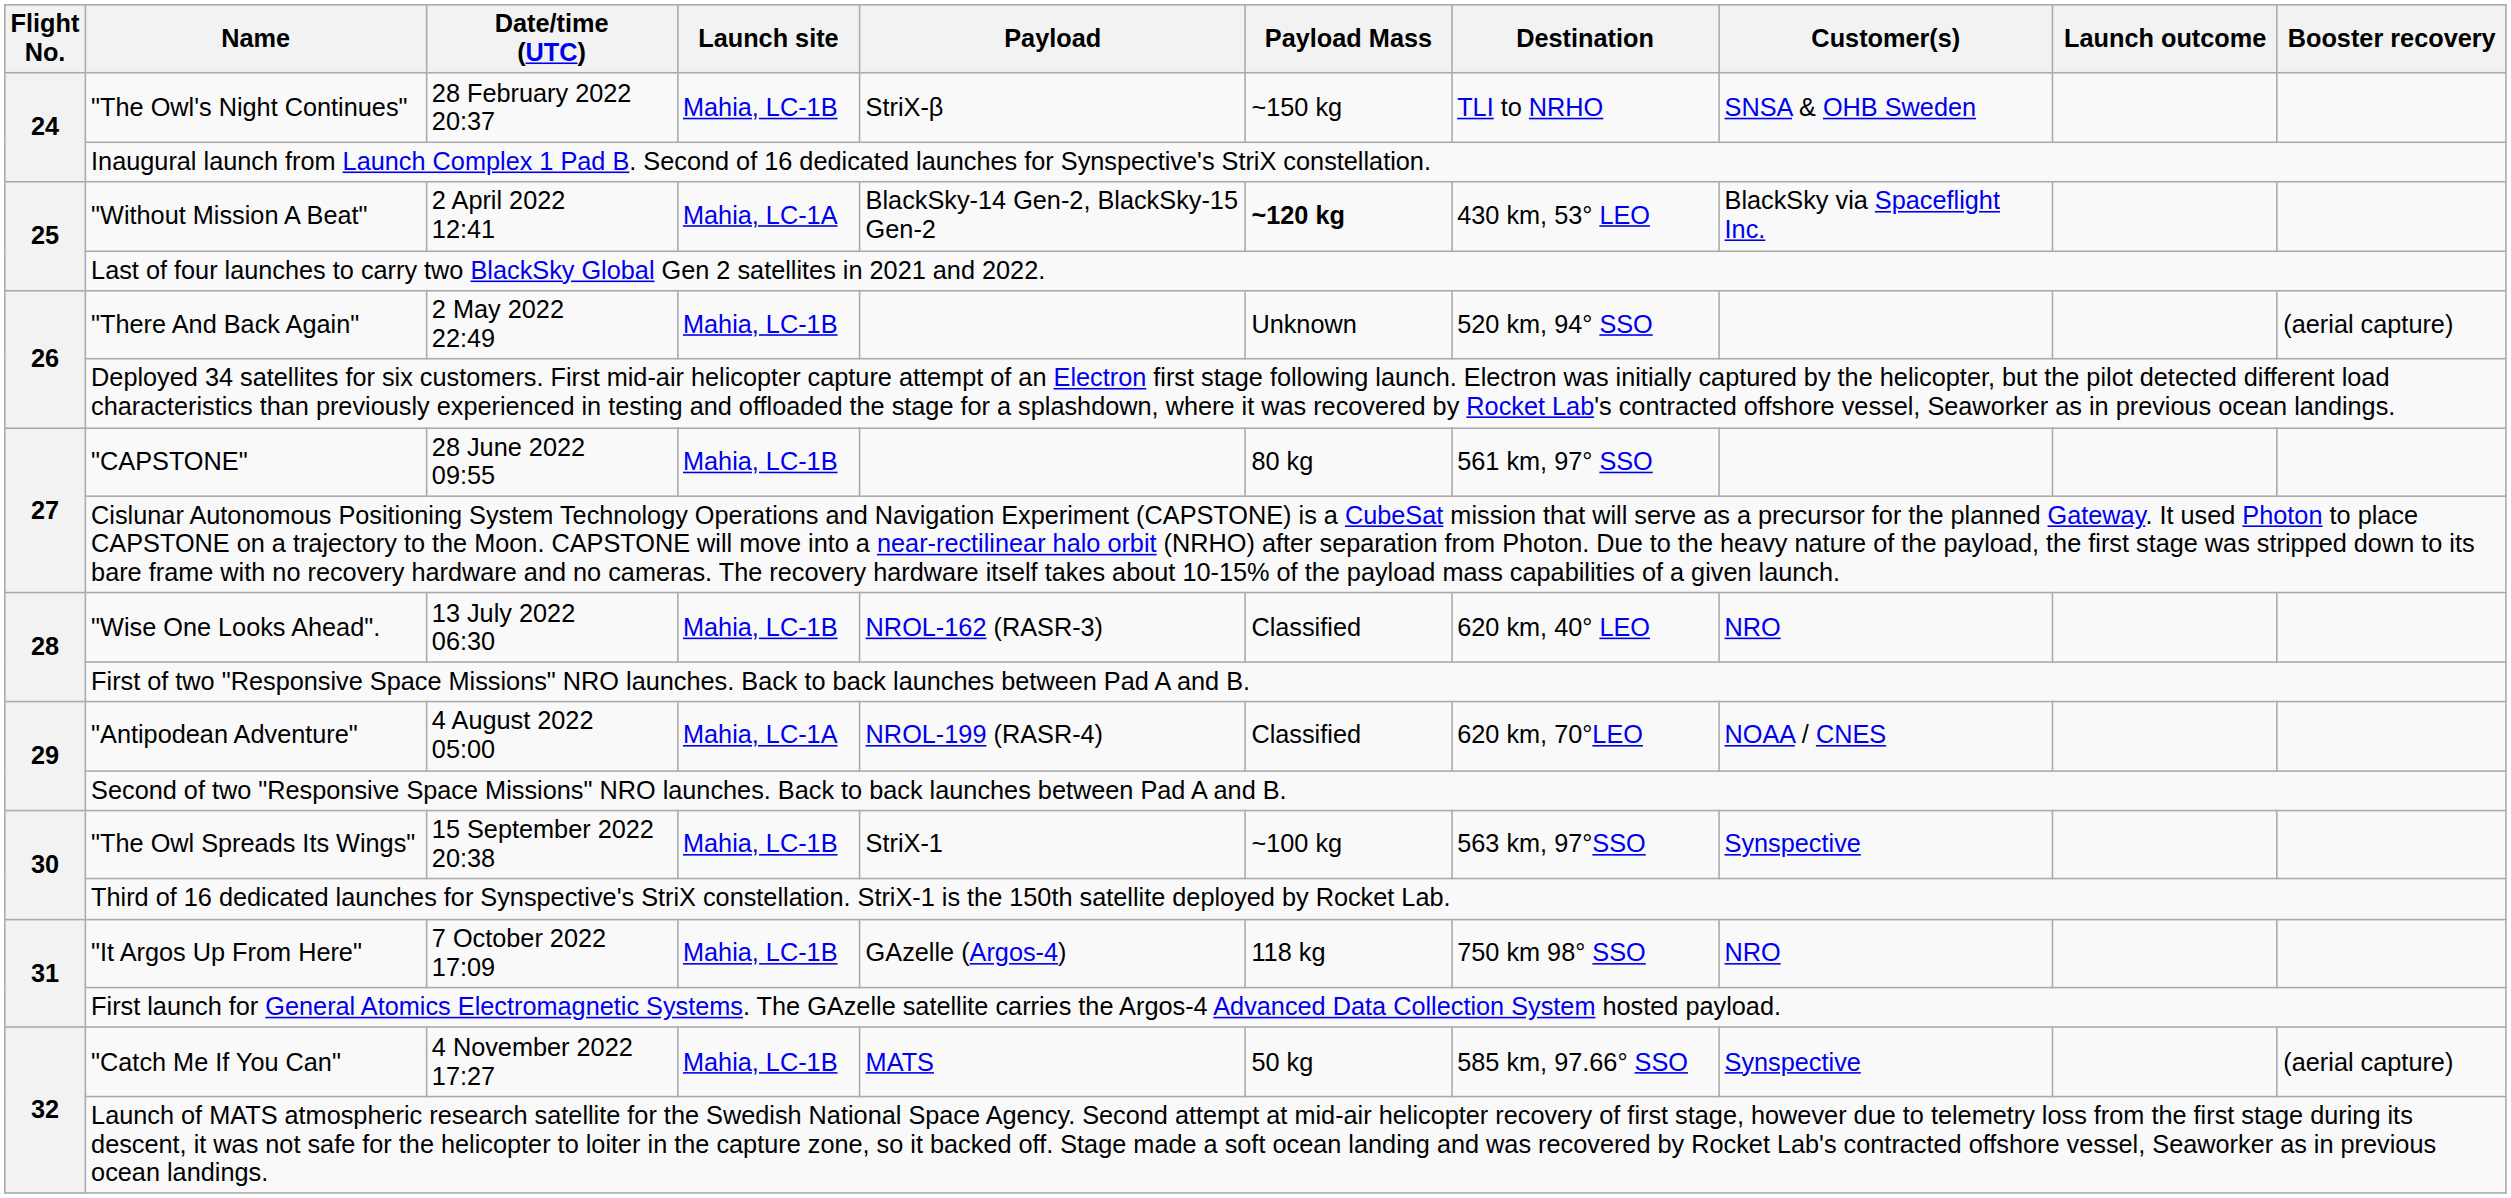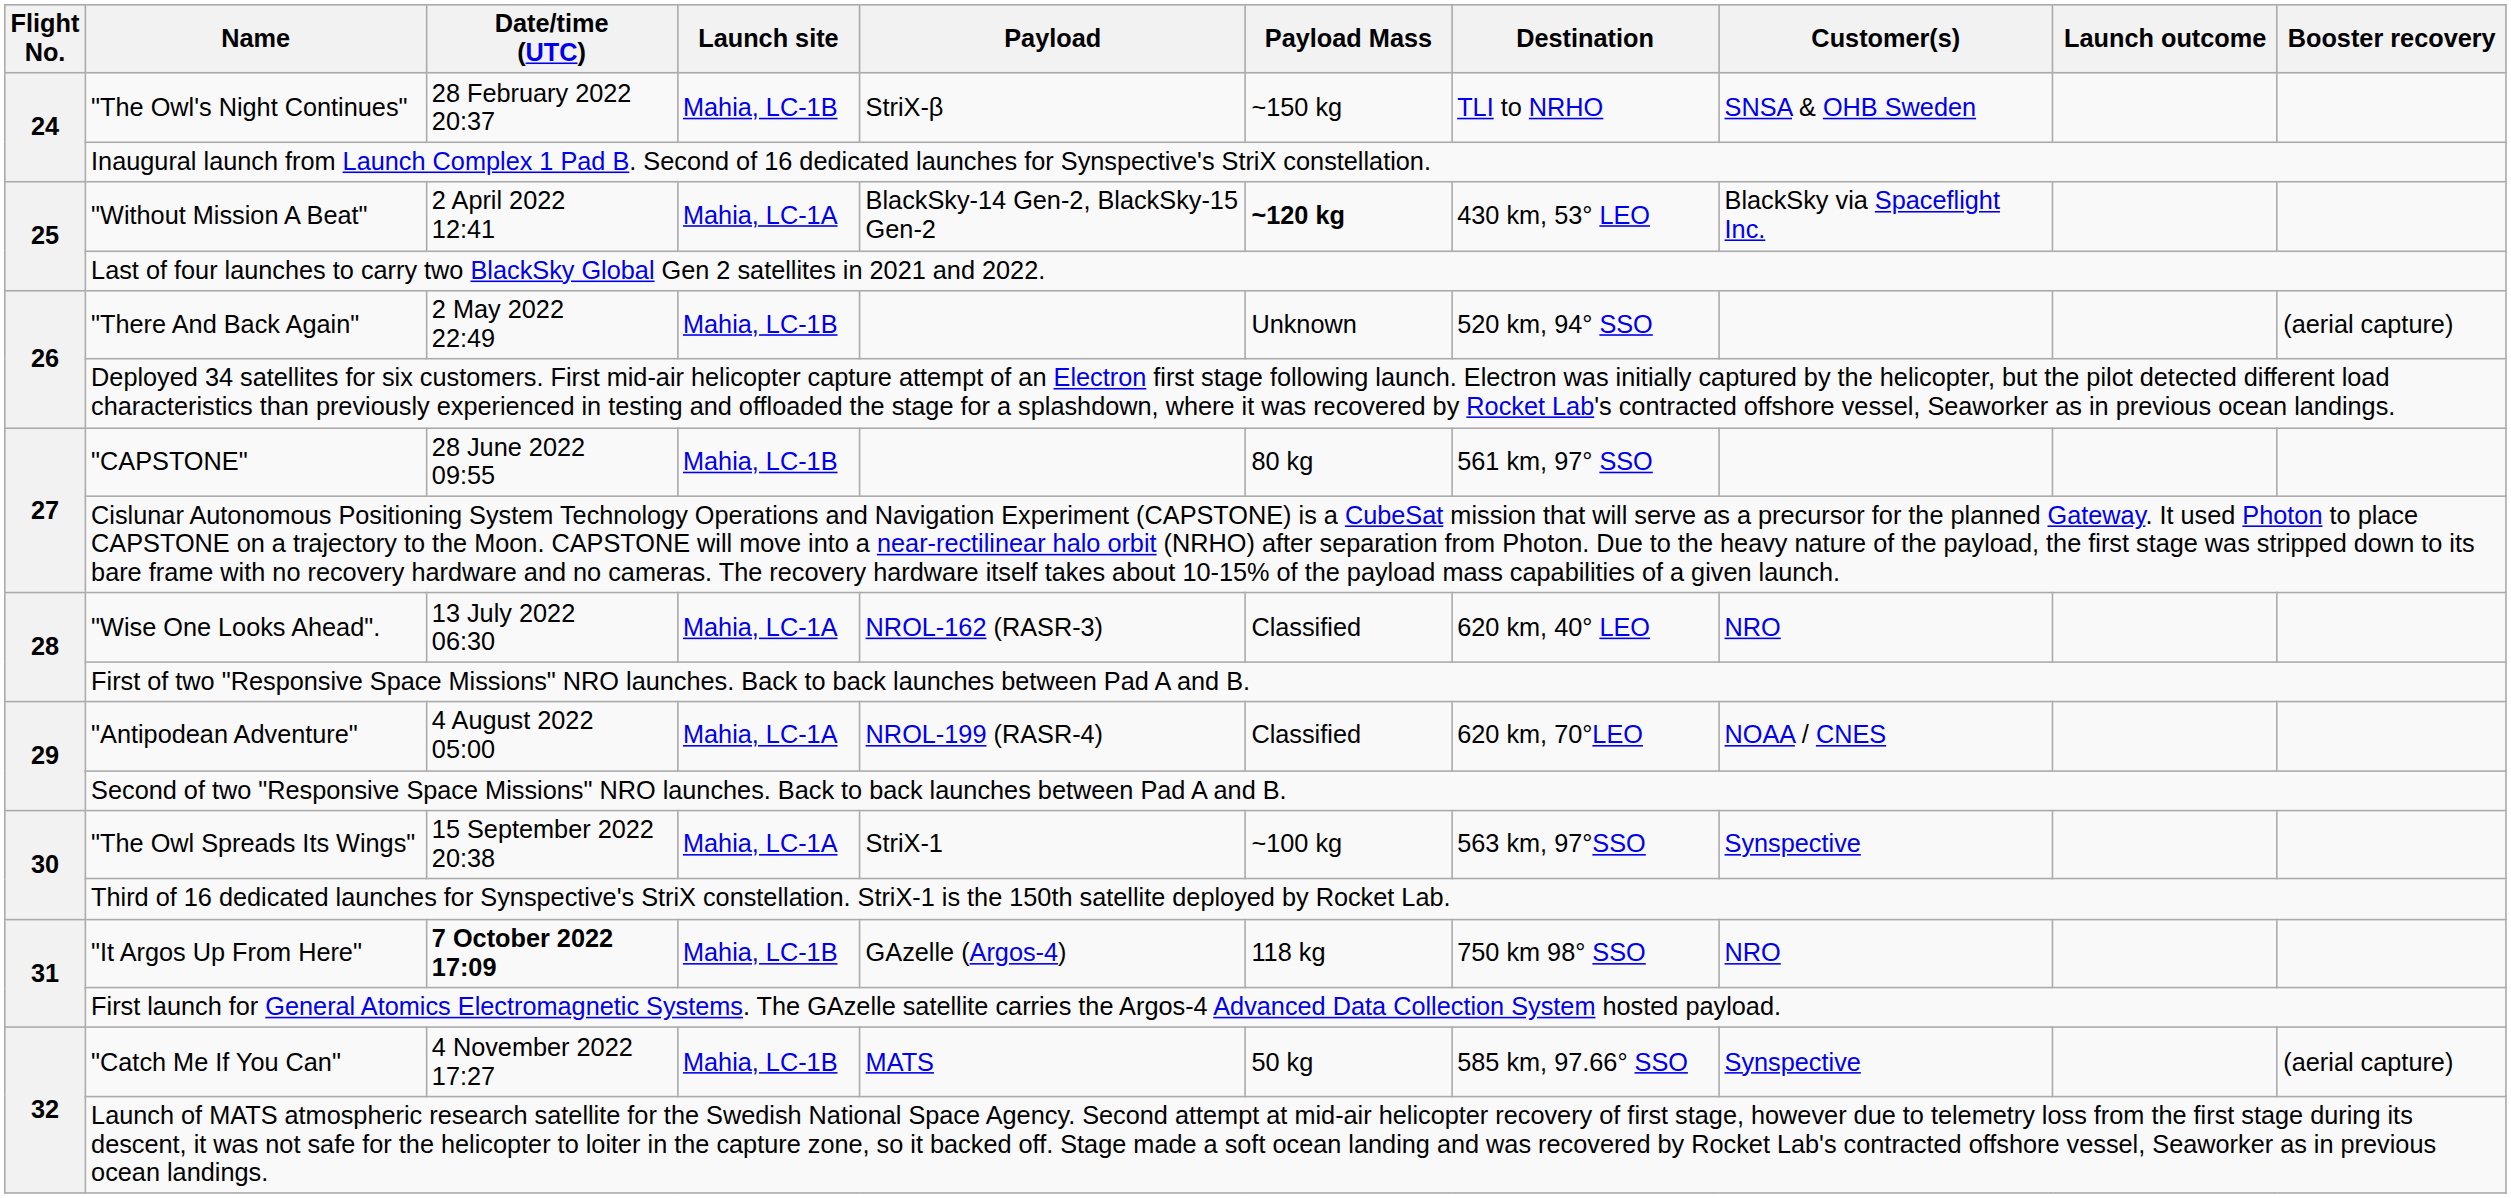 <table class="wikitable" style="width: 100%">
 <tr>
 <th>Flight<br>No.</th>
 <th>Name</th>
 <th>Date/time<br>(<a href='#'>UTC</a>)</th>
 <th>Launch site</th>
 <th>Payload</th>
 <th>Payload Mass</th>
 <th>Destination</th>
 <th>Customer(s)</th>
 <th>Launch outcome</th>
 <th>Booster recovery</th>
 </tr>
 <tr>
 <th rowspan="2">24</th>
 <td>"The Owl's Night Continues"</td>
 <td>28 February 2022<br>20:37</td>
 <td><a href='#'>Mahia, LC-1B</a></td>
 <td>StriX-β</td>
 <td>~150 kg</td>
 <td><a href='#'>TLI</a> to <a href='#'>NRHO</a></td>
 <td><a href='#'>SNSA</a> & <a href='#'>OHB Sweden</a></td>
 <td></td>
 <td></td>
 </tr>
 <tr>
 <td colspan="9">Inaugural launch from <a href='#'>Launch Complex 1 Pad B</a>. Second of 16 dedicated launches for Synspective's StriX constellation.</td>
 </tr>
 <tr>
 <th rowspan="2">25</th>
 <td>"Without Mission A Beat"</td>
 <td>2 April 2022<br>12:41</td>
 <td><a href='#'>Mahia, LC-1A</a></td>
 <td>BlackSky-14 Gen-2, BlackSky-15 Gen-2</td>
 <td><strong>~120 kg</strong></td>
 <td>430 km, 53° <a href='#'>LEO</a></td>
 <td>BlackSky via <a href='#'>Spaceflight Inc.</a></td>
 <td></td>
 <td></td>
 </tr>
 <tr>
 <td colspan="9">Last of four launches to carry two <a href='#'>BlackSky Global</a> Gen 2 satellites in 2021 and 2022.</td>
 </tr>
 <tr>
 <th rowspan="2">26</th>
 <td>"There And Back Again"</td>
 <td>2 May 2022<br>22:49</td>
 <td><a href='#'>Mahia, LC-1B</a></td>
 <td></td>
 <td>Unknown</td>
 <td>520 km, 94° <a href='#'>SSO</a></td>
 <td></td>
 <td></td>
 <td> (aerial capture)</td>
 </tr>
 <tr>
 <td colspan="9">Deployed 34 satellites for six customers. First mid-air helicopter capture attempt of an <a href='#'>Electron</a> first stage following launch. Electron was initially captured by the helicopter, but the pilot detected different load characteristics than previously experienced in testing and offloaded the stage for a splashdown, where it was recovered by <a href='#'>Rocket Lab</a>'s contracted offshore vessel, Seaworker as in previous ocean landings.</td>
 </tr>
 <tr>
 <th rowspan="2">27</th>
 <td>"CAPSTONE"</td>
 <td>28 June 2022<br>09:55</td>
 <td><a href='#'>Mahia, LC-1B</a></td>
 <td></td>
 <td>80 kg</td>
 <td>561 km, 97° <a href='#'>SSO</a></td>
 <td></td>
 <td></td>
 <td></td>
 </tr>
 <tr>
 <td colspan="9">Cislunar Autonomous Positioning System Technology Operations and Navigation Experiment (CAPSTONE) is a <a href='#'>CubeSat</a> mission that will serve as a precursor for the planned <a href='#'>Gateway</a>. It used <a href='#'>Photon</a> to place CAPSTONE on a trajectory to the Moon. CAPSTONE will move into a <a href='#'>near-rectilinear halo orbit</a> (NRHO) after separation from Photon. Due to the heavy nature of the payload, the first stage was stripped down to its bare frame with no recovery hardware and no cameras. The recovery hardware itself takes about 10-15% of the payload mass capabilities of a given launch.</td>
 </tr>
 <tr>
 <th rowspan="2">28</th>
 <td>"Wise One Looks Ahead".</td>
 <td>13 July 2022<br>06:30</td>
-<td><a href='#'>Mahia, LC-1B</a></td>
+<td><a href='#'>Mahia, LC-1A</a></td>
 <td><a href='#'>NROL-162</a> (RASR-3)</td>
 <td>Classified</td>
 <td>620 km, 40° <a href='#'>LEO</a></td>
 <td><a href='#'>NRO</a></td>
 <td></td>
 <td></td>
 </tr>
 <tr>
 <td colspan="9">First of two "Responsive Space Missions" NRO launches. Back to back launches between Pad A and B.</td>
 </tr>
 <tr>
 <th rowspan="2">29</th>
 <td>"Antipodean Adventure"</td>
 <td>4 August 2022<br>05:00</td>
 <td><a href='#'>Mahia, LC-1A</a></td>
 <td><a href='#'>NROL-199</a> (RASR-4)</td>
 <td>Classified</td>
 <td>620 km, 70°<a href='#'>LEO</a></td>
 <td><a href='#'>NOAA</a> / <a href='#'>CNES</a></td>
 <td></td>
 <td></td>
 </tr>
 <tr>
 <td colspan="9">Second of two "Responsive Space Missions" NRO launches. Back to back launches between Pad A and B.</td>
 </tr>
 <tr>
 <th rowspan="2">30</th>
 <td>"The Owl Spreads Its Wings"</td>
 <td>15 September 2022<br>20:38</td>
-<td><a href='#'>Mahia, LC-1B</a></td>
+<td><a href='#'>Mahia, LC-1A</a></td>
 <td>StriX-1</td>
 <td>~100 kg</td>
 <td>563 km, 97°<a href='#'>SSO</a></td>
 <td><a href='#'>Synspective</a></td>
 <td></td>
 <td></td>
 </tr>
 <tr>
 <td colspan="9">Third of 16 dedicated launches for Synspective's StriX constellation. StriX-1 is the 150th satellite deployed by Rocket Lab.</td>
 </tr>
 <tr>
 <th rowspan="2">31</th>
 <td>"It Argos Up From Here"</td>
-<td>7 October 2022<br>17:09</td>
+<td><strong>7 October 2022<br>17:09</strong></td>
 <td><a href='#'>Mahia, LC-1B</a></td>
 <td>GAzelle (<a href='#'>Argos-4</a>)</td>
 <td>118 kg</td>
 <td>750 km 98° <a href='#'>SSO</a></td>
 <td><a href='#'>NRO</a></td>
 <td></td>
 <td></td>
 </tr>
 <tr>
 <td colspan="9">First launch for <a href='#'>General Atomics Electromagnetic Systems</a>. The GAzelle satellite carries the Argos-4 <a href='#'>Advanced Data Collection System</a> hosted payload.</td>
 </tr>
 <tr>
 <th rowspan="2">32</th>
 <td>"Catch Me If You Can"</td>
 <td>4 November 2022<br>17:27</td>
 <td><a href='#'>Mahia, LC-1B</a></td>
 <td><a href='#'>MATS</a></td>
 <td>50 kg</td>
 <td>585 km, 97.66° <a href='#'>SSO</a></td>
 <td><a href='#'>Synspective</a></td>
 <td></td>
 <td> (aerial capture)</td>
 </tr>
 <tr>
 <td colspan="9">Launch of MATS atmospheric research satellite for the Swedish National Space Agency. Second attempt at mid-air helicopter recovery of first stage, however due to telemetry loss from the first stage during its descent, it was not safe for the helicopter to loiter in the capture zone, so it backed off. Stage made a soft ocean landing and was recovered by Rocket Lab's contracted offshore vessel, Seaworker as in previous ocean landings.</td>
 </tr>
 </table>
